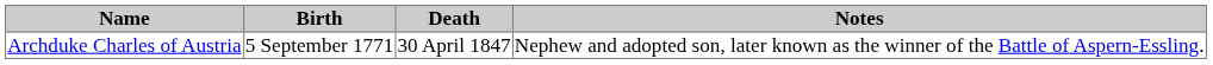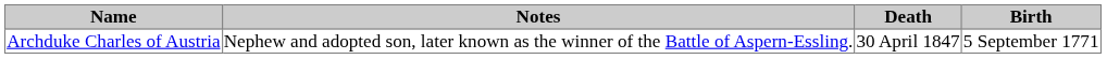 <table border="1" style="border-collapse: collapse;">
 <tr bgcolor="#cccccc">
 <th>Name</th>
+<th>Notes</th>
+<th>Death</th>
 <th>Birth</th>
-<th>Death</th>
-<th>Notes</th>
 </tr>
 <tr>
 <td><a href='#'>Archduke Charles of Austria</a></td>
+<td>Nephew and adopted son, later known as the winner of the <a href='#'>Battle of Aspern-Essling</a>.</td>
+<td>30 April 1847</td>
 <td>5 September 1771</td>
-<td>30 April 1847</td>
-<td>Nephew and adopted son, later known as the winner of the <a href='#'>Battle of Aspern-Essling</a>.</td>
 </tr>
 </table>
